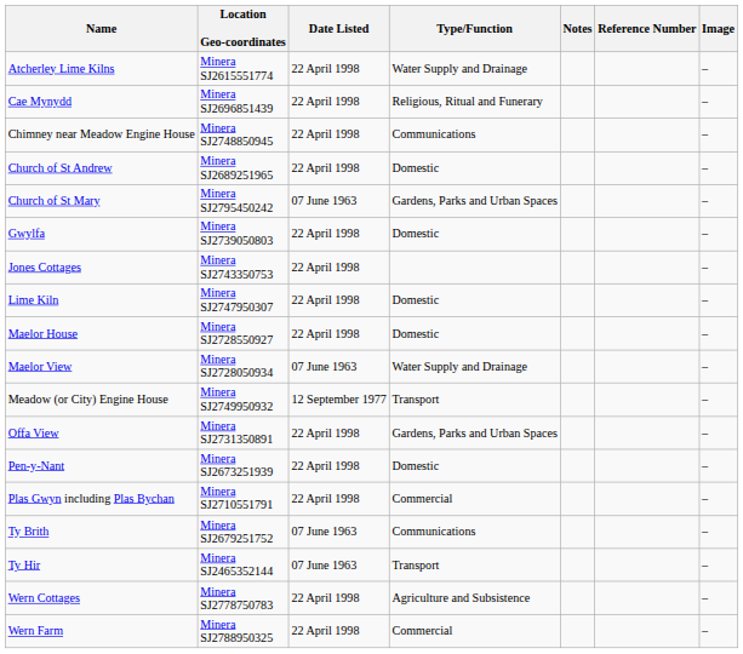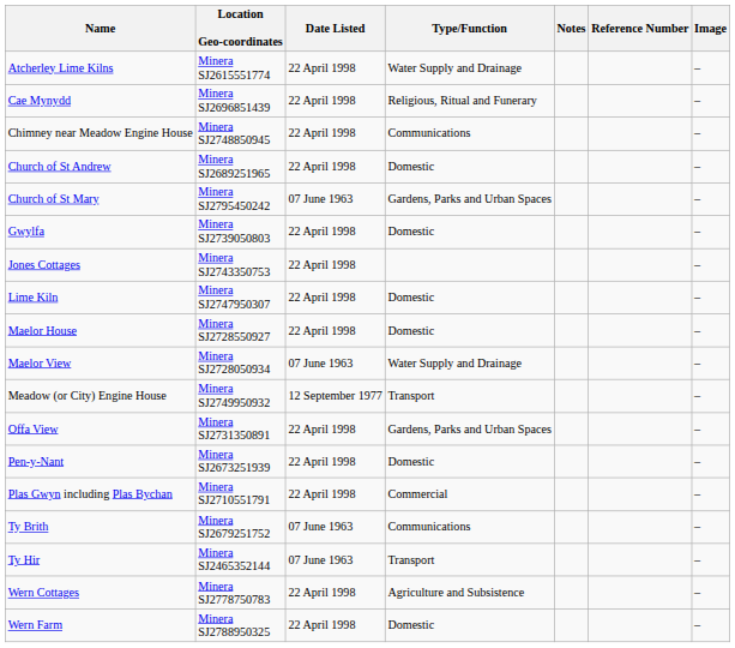 <table class="wikitable sortable">
 <tr>
 <th>Name</th>
 <th>Location<br><br>Geo-coordinates</th>
 <th>Date Listed</th>
 <th>Type/Function</th>
 <th>Notes</th>
 <th>Reference Number</th>
 <th>Image</th>
 </tr>
 <tr>
 <td><a href='#'>Atcherley Lime Kilns</a></td>
 <td><a href='#'>Minera</a><br>SJ2615551774<br></td>
 <td>22 April 1998</td>
 <td>Water Supply and Drainage</td>
 <td></td>
 <td></td>
 <td>–</td>
 </tr>
 <tr>
 <td><a href='#'>Cae Mynydd</a></td>
 <td><a href='#'>Minera</a><br>SJ2696851439<br></td>
 <td>22 April 1998</td>
 <td>Religious, Ritual and Funerary</td>
 <td></td>
 <td></td>
 <td>–</td>
 </tr>
 <tr>
 <td>Chimney near Meadow Engine House</td>
 <td><a href='#'>Minera</a><br>SJ2748850945<br></td>
 <td>22 April 1998</td>
 <td>Communications</td>
 <td></td>
 <td></td>
 <td>–</td>
 </tr>
 <tr>
 <td><a href='#'>Church of St Andrew</a></td>
 <td><a href='#'>Minera</a><br>SJ2689251965<br></td>
 <td>22 April 1998</td>
 <td>Domestic</td>
 <td></td>
 <td></td>
 <td>–</td>
 </tr>
 <tr>
 <td><a href='#'>Church of St Mary</a></td>
 <td><a href='#'>Minera</a><br>SJ2795450242<br></td>
 <td>07 June 1963</td>
 <td>Gardens, Parks and Urban Spaces</td>
 <td></td>
 <td></td>
 <td>–</td>
 </tr>
 <tr>
 <td><a href='#'>Gwylfa</a></td>
 <td><a href='#'>Minera</a><br>SJ2739050803<br></td>
 <td>22 April 1998</td>
 <td>Domestic</td>
 <td></td>
 <td></td>
 <td>–</td>
 </tr>
 <tr>
 <td><a href='#'>Jones Cottages</a></td>
 <td><a href='#'>Minera</a><br>SJ2743350753<br></td>
 <td>22 April 1998</td>
 <td></td>
 <td></td>
 <td></td>
 <td>–</td>
 </tr>
 <tr>
 <td><a href='#'>Lime Kiln</a></td>
 <td><a href='#'>Minera</a><br>SJ2747950307<br></td>
 <td>22 April 1998</td>
 <td>Domestic</td>
 <td></td>
 <td></td>
 <td>–</td>
 </tr>
 <tr>
 <td><a href='#'>Maelor House</a></td>
 <td><a href='#'>Minera</a><br>SJ2728550927<br></td>
 <td>22 April 1998</td>
 <td>Domestic</td>
 <td></td>
 <td></td>
 <td>–</td>
 </tr>
 <tr>
 <td><a href='#'>Maelor View</a></td>
 <td><a href='#'>Minera</a><br>SJ2728050934<br></td>
 <td>07 June 1963</td>
 <td>Water Supply and Drainage</td>
 <td></td>
 <td></td>
 <td>–</td>
 </tr>
 <tr>
 <td>Meadow (or City) Engine House</td>
 <td><a href='#'>Minera</a><br>SJ2749950932<br></td>
 <td>12 September 1977</td>
 <td>Transport</td>
 <td></td>
 <td></td>
 <td>–</td>
 </tr>
 <tr>
 <td><a href='#'>Offa View</a></td>
 <td><a href='#'>Minera</a><br>SJ2731350891<br></td>
 <td>22 April 1998</td>
 <td>Gardens, Parks and Urban Spaces</td>
 <td></td>
 <td></td>
 <td>–</td>
 </tr>
 <tr>
 <td><a href='#'>Pen-y-Nant</a></td>
 <td><a href='#'>Minera</a><br>SJ2673251939<br></td>
 <td>22 April 1998</td>
 <td>Domestic</td>
 <td></td>
 <td></td>
 <td>–</td>
 </tr>
 <tr>
 <td><a href='#'>Plas Gwyn</a> including <a href='#'>Plas Bychan</a></td>
 <td><a href='#'>Minera</a><br>SJ2710551791<br></td>
 <td>22 April 1998</td>
 <td>Commercial</td>
 <td></td>
 <td></td>
 <td>–</td>
 </tr>
 <tr>
 <td><a href='#'>Ty Brith</a></td>
 <td><a href='#'>Minera</a><br>SJ2679251752<br></td>
 <td>07 June 1963</td>
 <td>Communications</td>
 <td></td>
 <td></td>
 <td>–</td>
 </tr>
 <tr>
 <td><a href='#'>Ty Hir</a></td>
 <td><a href='#'>Minera</a><br>SJ2465352144<br></td>
 <td>07 June 1963</td>
 <td>Transport</td>
 <td></td>
 <td></td>
 <td>–</td>
 </tr>
 <tr>
 <td><a href='#'>Wern Cottages</a></td>
 <td><a href='#'>Minera</a><br>SJ2778750783<br></td>
 <td>22 April 1998</td>
 <td>Agriculture and Subsistence</td>
 <td></td>
 <td></td>
 <td>–</td>
 </tr>
 <tr>
 <td><a href='#'>Wern Farm</a></td>
 <td><a href='#'>Minera</a><br>SJ2788950325<br></td>
 <td>22 April 1998</td>
-<td>Commercial</td>
+<td>Domestic</td>
 <td></td>
 <td></td>
 <td>–</td>
 </tr>
 </table>
